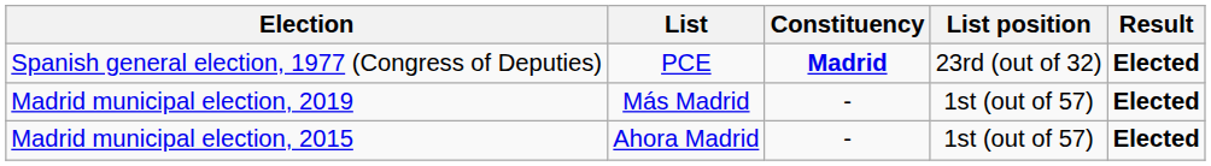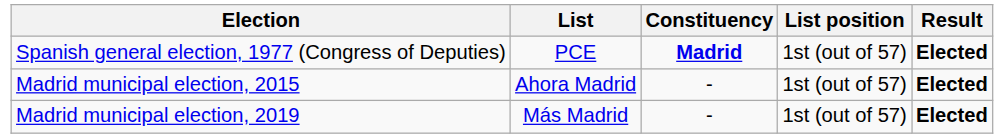 <table class="wikitable" style="margin:1em auto; text-align:left;">
 <tr>
 <th scope="col">Election</th>
 <th scope="col">List</th>
 <th scope="col">Constituency</th>
 <th scope="col">List position</th>
 <th scope="col">Result</th>
 </tr>
 <tr>
 <td><a href='#'>Spanish general election, 1977</a> (Congress of Deputies)</td>
 <td align=center><a href='#'>PCE</a></td>
 <td align=center><strong><a href='#'>Madrid</a></strong></td>
-<td align=center>23rd (out of 32)</td>
-<td align=center><strong>Elected</strong></td>
-</tr>
-<tr>
-<td><a href='#'>Madrid municipal election, 2019</a></td>
-<td align=center><a href='#'>Más Madrid</a></td>
-<td align=center>-</td>
 <td align=center>1st (out of 57)</td>
 <td align=center><strong>Elected</strong></td>
 </tr>
 <tr>
 <td><a href='#'>Madrid municipal election, 2015</a></td>
 <td align=center><a href='#'>Ahora Madrid</a></td>
 <td align=center>-</td>
 <td align=center>1st (out of 57)</td>
 <td align=center><strong>Elected</strong></td>
 </tr>
+<tr>
+<td><a href='#'>Madrid municipal election, 2019</a></td>
+<td align=center><a href='#'>Más Madrid</a></td>
+<td align=center>-</td>
+<td align=center>1st (out of 57)</td>
+<td align=center><strong>Elected</strong></td>
+</tr>
 </table>
